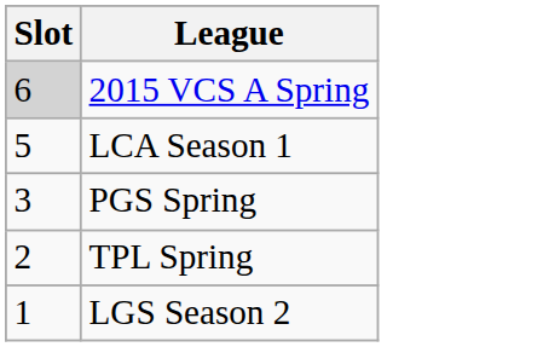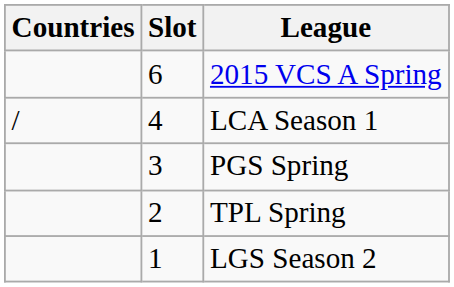 <table class="wikitable">
 <tr>
+<th>Countries</th>
 <th>Slot</th>
 <th>League</th>
 </tr>
 <tr>
-<td style="background: lightgrey;">6</td>
+<td></td>
+<td>6</td>
 <td><a href='#'>2015 VCS A Spring</a></td>
 </tr>
 <tr>
-<td>5</td>
+<td>/</td>
+<td>4</td>
 <td>LCA Season 1</td>
 </tr>
 <tr>
+<td></td>
 <td>3</td>
 <td>PGS Spring</td>
 </tr>
 <tr>
+<td></td>
 <td>2</td>
 <td>TPL Spring</td>
 </tr>
 <tr>
+<td></td>
 <td>1</td>
 <td>LGS Season 2</td>
 </tr>
 </table>
